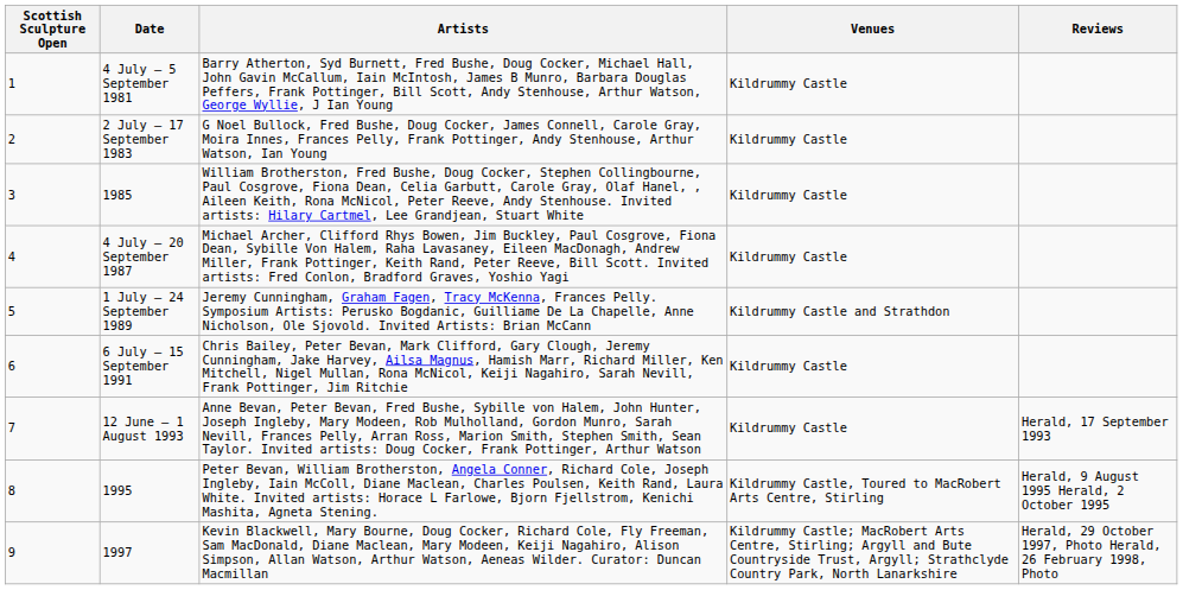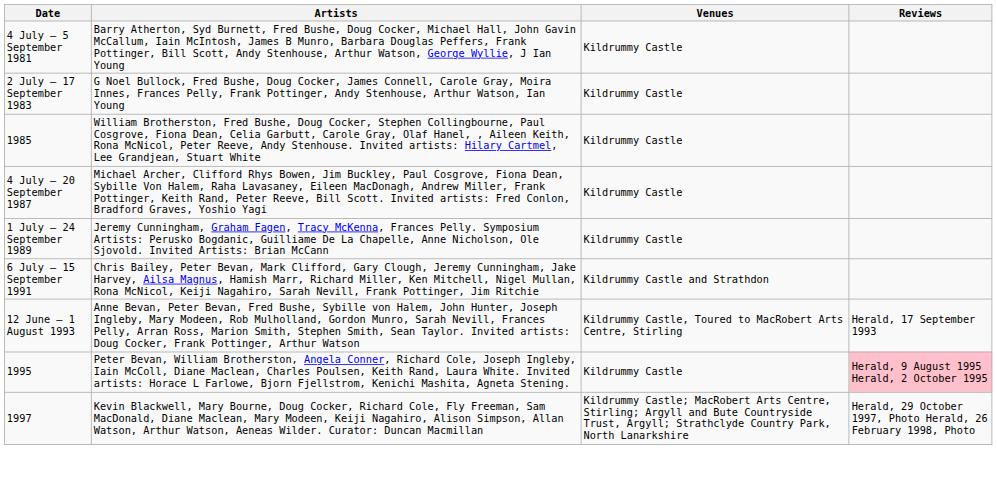 <table class="wikitable">
 <tr>
-<th>Scottish Sculpture Open</th>
 <th>Date</th>
 <th>Artists</th>
 <th>Venues</th>
 <th>Reviews</th>
 </tr>
 <tr>
-<td>1</td>
 <td>4 July – 5 September 1981</td>
 <td>Barry Atherton, Syd Burnett, Fred Bushe, Doug Cocker, Michael Hall, John Gavin McCallum, Iain McIntosh, James B Munro, Barbara Douglas Peffers, Frank Pottinger, Bill Scott, Andy Stenhouse, Arthur Watson, <a href='#'>George Wyllie</a>, J Ian Young</td>
 <td>Kildrummy Castle</td>
 <td></td>
 </tr>
 <tr>
-<td>2</td>
 <td>2 July – 17 September 1983</td>
 <td>G Noel Bullock, Fred Bushe, Doug Cocker, James Connell, Carole Gray, Moira Innes, Frances Pelly, Frank Pottinger, Andy Stenhouse, Arthur Watson, Ian Young</td>
 <td>Kildrummy Castle</td>
 <td></td>
 </tr>
 <tr>
-<td>3</td>
 <td>1985</td>
 <td>William Brotherston, Fred Bushe, Doug Cocker, Stephen Collingbourne, Paul Cosgrove, Fiona Dean, Celia Garbutt, Carole Gray, Olaf Hanel, , Aileen Keith, Rona McNicol, Peter Reeve, Andy Stenhouse.  Invited artists: <a href='#'>Hilary Cartmel</a>, Lee Grandjean, Stuart White</td>
 <td>Kildrummy Castle</td>
 <td></td>
 </tr>
 <tr>
-<td>4</td>
 <td>4 July – 20 September 1987</td>
 <td>Michael Archer, Clifford Rhys Bowen, Jim Buckley, Paul Cosgrove, Fiona Dean, Sybille Von Halem, Raha Lavasaney, Eileen MacDonagh, Andrew Miller, Frank Pottinger, Keith Rand, Peter Reeve, Bill Scott.  Invited artists: Fred Conlon, Bradford Graves, Yoshio Yagi</td>
 <td>Kildrummy Castle</td>
 <td></td>
 </tr>
 <tr>
-<td>5</td>
 <td>1 July – 24 September 1989</td>
 <td>Jeremy Cunningham, <a href='#'>Graham Fagen</a>, <a href='#'>Tracy McKenna</a>, Frances Pelly.  Symposium Artists: Perusko Bogdanic, Guilliame De La Chapelle, Anne Nicholson, Ole Sjovold.  Invited Artists: Brian McCann</td>
+<td>Kildrummy Castle</td>
+<td></td>
+</tr>
+<tr>
+<td>6 July – 15 September 1991</td>
+<td>Chris Bailey, Peter Bevan, Mark Clifford, Gary Clough, Jeremy Cunningham, Jake Harvey, <a href='#'>Ailsa Magnus</a>, Hamish Marr, Richard Miller, Ken Mitchell, Nigel Mullan, Rona McNicol, Keiji Nagahiro, Sarah Nevill, Frank Pottinger, Jim Ritchie</td>
 <td>Kildrummy Castle and Strathdon</td>
 <td></td>
 </tr>
 <tr>
-<td>6</td>
-<td>6 July – 15 September 1991</td>
-<td>Chris Bailey, Peter Bevan, Mark Clifford, Gary Clough, Jeremy Cunningham, Jake Harvey, <a href='#'>Ailsa Magnus</a>, Hamish Marr, Richard Miller, Ken Mitchell, Nigel Mullan, Rona McNicol, Keiji Nagahiro, Sarah Nevill, Frank Pottinger, Jim Ritchie</td>
-<td>Kildrummy Castle</td>
-<td></td>
-</tr>
-<tr>
-<td>7</td>
 <td>12 June – 1 August 1993</td>
 <td>Anne Bevan, Peter Bevan, Fred Bushe, Sybille von Halem, John Hunter, Joseph Ingleby, Mary Modeen, Rob Mulholland, Gordon Munro, Sarah Nevill, Frances Pelly, Arran Ross, Marion Smith, Stephen Smith, Sean Taylor.  Invited artists: Doug Cocker, Frank Pottinger, Arthur Watson</td>
-<td>Kildrummy Castle</td>
+<td>Kildrummy Castle, Toured to MacRobert Arts Centre, Stirling</td>
 <td>Herald, 17 September 1993</td>
 </tr>
 <tr>
-<td>8</td>
 <td>1995</td>
 <td>Peter Bevan, William Brotherston, <a href='#'>Angela Conner</a>, Richard Cole, Joseph Ingleby, Iain McColl, Diane Maclean, Charles Poulsen, Keith Rand, Laura White.  Invited artists: Horace L Farlowe, Bjorn Fjellstrom, Kenichi Mashita, Agneta Stening.</td>
-<td>Kildrummy Castle, Toured to MacRobert Arts Centre, Stirling</td>
-<td>Herald, 9 August 1995 Herald, 2 October 1995 </td>
+<td>Kildrummy Castle</td>
+<td style="background: pink;">Herald, 9 August 1995 Herald, 2 October 1995 </td>
 </tr>
 <tr>
-<td>9</td>
 <td>1997</td>
 <td>Kevin Blackwell, Mary Bourne, Doug Cocker, Richard Cole, Fly Freeman, Sam MacDonald, Diane Maclean, Mary Modeen, Keiji Nagahiro, Alison Simpson, Allan Watson, Arthur Watson, Aeneas Wilder.  Curator: Duncan Macmillan</td>
 <td>Kildrummy Castle; MacRobert Arts Centre, Stirling; Argyll and Bute Countryside Trust, Argyll; Strathclyde Country Park, North Lanarkshire</td>
 <td>Herald, 29 October 1997, Photo Herald, 26 February 1998, Photo </td>
 </tr>
 </table>
